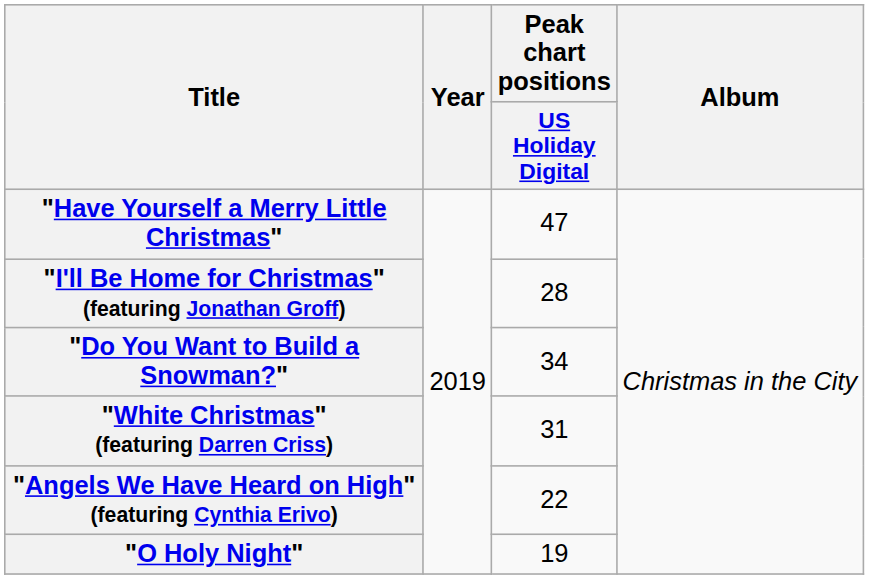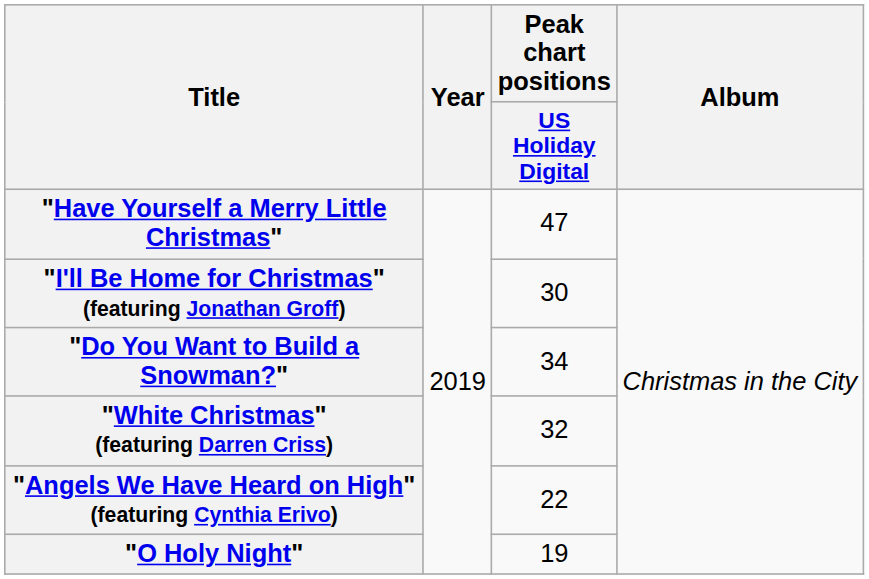 <table class="wikitable plainrowheaders" style="text-align:center;">
 <tr>
 <th scope="col" rowspan="2" style="width:16em;">Title</th>
 <th scope="col" rowspan="2">Year</th>
 <th scope="col" colspan="1">Peak chart positions</th>
 <th scope="col" rowspan="2">Album</th>
 </tr>
 <tr>
 <th scope="col" style="width:2.5em;font-size:90%;"><a href='#'>US<br>Holiday<br>Digital</a><br></th>
 </tr>
 <tr>
 <th scope="row">"<a href='#'>Have Yourself a Merry Little Christmas</a>"</th>
 <td rowspan="6">2019</td>
 <td>47</td>
 <td rowspan="6"><em>Christmas in the City</em></td>
 </tr>
 <tr>
 <th scope="row">"<a href='#'>I'll Be Home for Christmas</a>"<br><small>(featuring <a href='#'>Jonathan Groff</a>)</small></th>
-<td>28</td>
+<td>30</td>
 </tr>
 <tr>
 <th scope="row">"<a href='#'>Do You Want to Build a Snowman?</a>"</th>
 <td>34</td>
 </tr>
 <tr>
 <th scope="row">"<a href='#'>White Christmas</a>"<br><small>(featuring <a href='#'>Darren Criss</a>)</small></th>
-<td>31</td>
+<td>32</td>
 </tr>
 <tr>
 <th scope="row">"<a href='#'>Angels We Have Heard on High</a>"<br><small>(featuring <a href='#'>Cynthia Erivo</a>)</small></th>
 <td>22</td>
 </tr>
 <tr>
 <th scope="row">"<a href='#'>O Holy Night</a>"</th>
 <td>19</td>
 </tr>
 </table>
